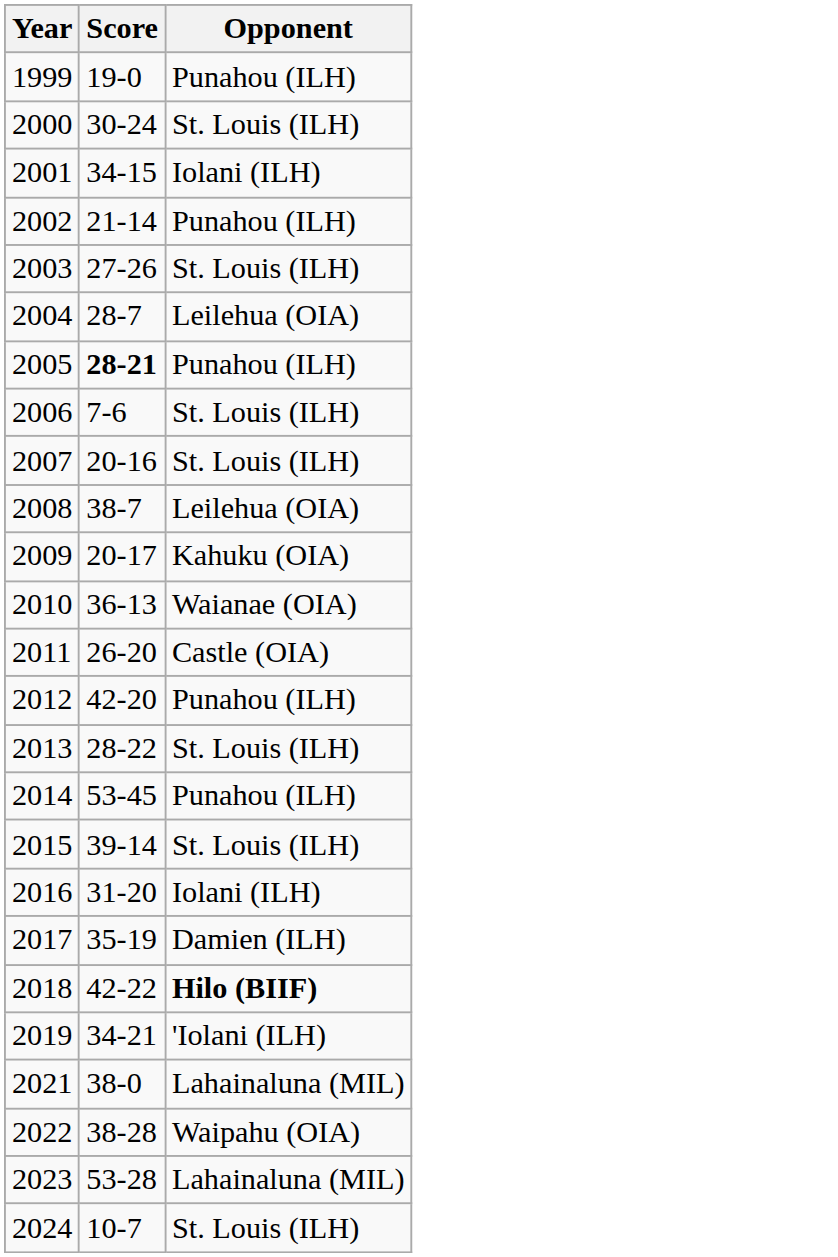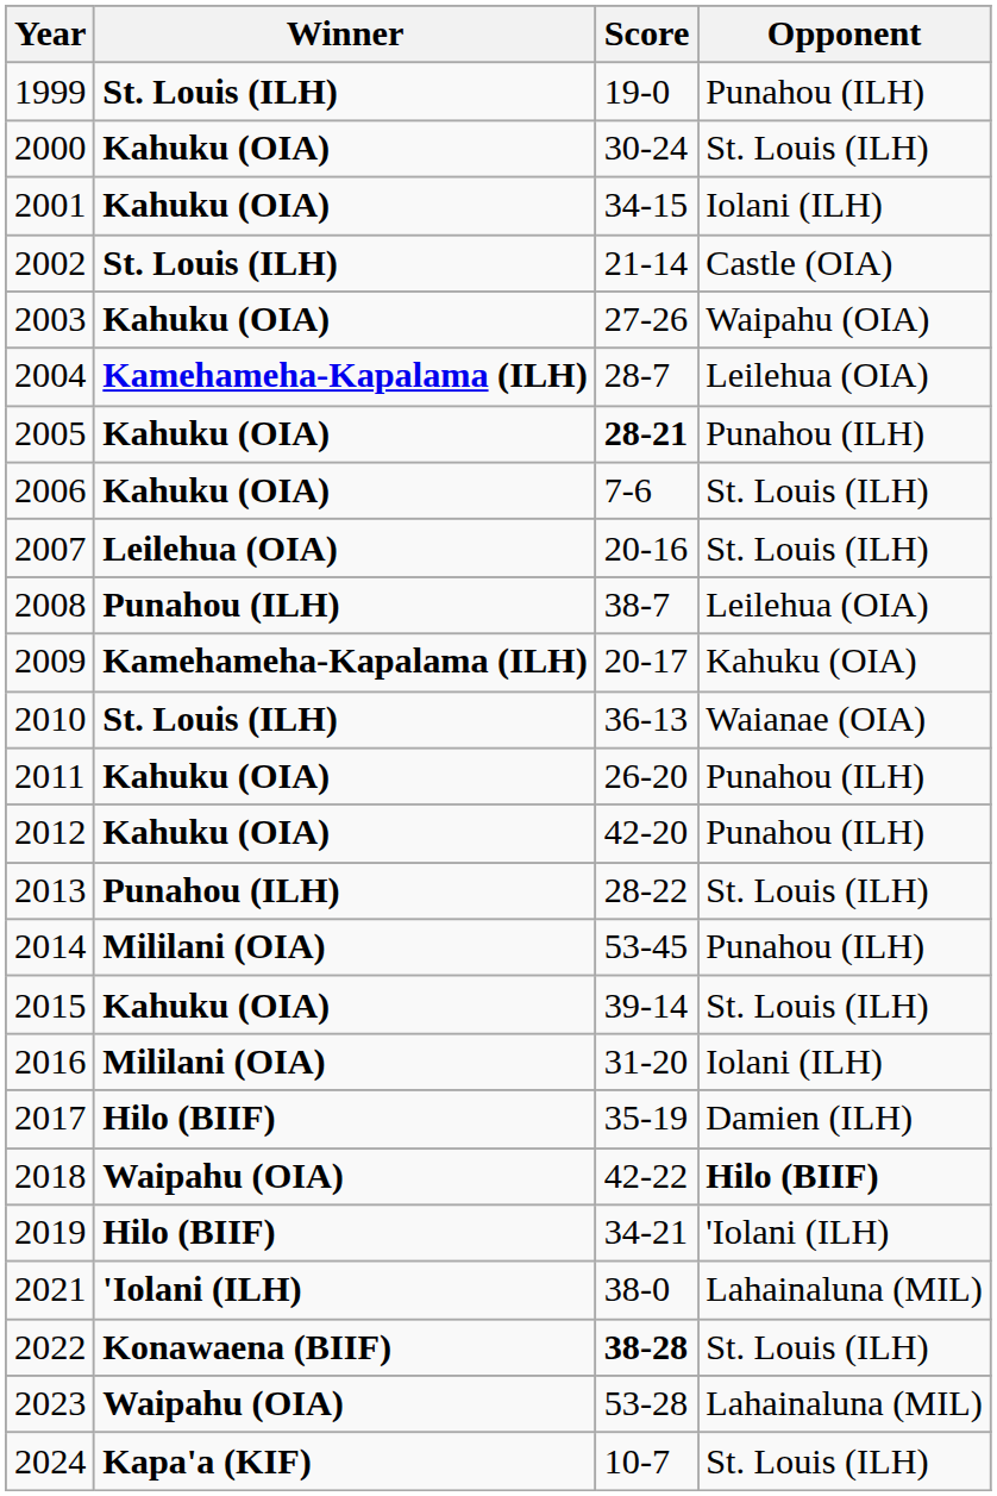 <table class="wikitable">
 <tr>
 <th>Year</th>
+<th>Winner</th>
 <th>Score</th>
 <th>Opponent</th>
 </tr>
 <tr>
 <td>1999</td>
+<td><strong>St. Louis (ILH)</strong></td>
 <td>19-0</td>
 <td>Punahou (ILH)</td>
 </tr>
 <tr>
 <td>2000</td>
+<td><strong>Kahuku (OIA)</strong></td>
 <td>30-24</td>
 <td>St. Louis (ILH)</td>
 </tr>
 <tr>
 <td>2001</td>
+<td><strong>Kahuku (OIA)</strong></td>
 <td>34-15</td>
 <td>Iolani (ILH)</td>
 </tr>
 <tr>
 <td>2002</td>
+<td><strong>St. Louis (ILH)</strong></td>
 <td>21-14</td>
-<td>Punahou (ILH)</td>
+<td>Castle (OIA)</td>
 </tr>
 <tr>
 <td>2003</td>
+<td><strong>Kahuku (OIA)</strong></td>
 <td>27-26</td>
-<td>St. Louis (ILH)</td>
+<td>Waipahu (OIA)</td>
 </tr>
 <tr>
 <td>2004</td>
+<td><strong><a href='#'>Kamehameha-Kapalama</a> (ILH)</strong></td>
 <td>28-7</td>
 <td>Leilehua (OIA)</td>
 </tr>
 <tr>
 <td>2005</td>
+<td><strong>Kahuku (OIA)</strong></td>
 <td><strong>28-21</strong></td>
 <td>Punahou (ILH)</td>
 </tr>
 <tr>
 <td>2006</td>
+<td><strong>Kahuku (OIA)</strong></td>
 <td>7-6</td>
 <td>St. Louis (ILH)</td>
 </tr>
 <tr>
 <td>2007</td>
+<td><strong>Leilehua (OIA)</strong></td>
 <td>20-16</td>
 <td>St. Louis (ILH)</td>
 </tr>
 <tr>
 <td>2008</td>
+<td><strong>Punahou (ILH)</strong></td>
 <td>38-7</td>
 <td>Leilehua (OIA)</td>
 </tr>
 <tr>
 <td>2009</td>
+<td><strong>Kamehameha-Kapalama (ILH)</strong></td>
 <td>20-17</td>
 <td>Kahuku (OIA)</td>
 </tr>
 <tr>
 <td>2010</td>
+<td><strong>St. Louis (ILH)</strong></td>
 <td>36-13</td>
 <td>Waianae (OIA)</td>
 </tr>
 <tr>
 <td>2011</td>
+<td><strong>Kahuku (OIA)</strong></td>
 <td>26-20</td>
-<td>Castle (OIA)</td>
+<td>Punahou (ILH)</td>
 </tr>
 <tr>
 <td>2012</td>
+<td><strong>Kahuku (OIA)</strong></td>
 <td>42-20</td>
 <td>Punahou (ILH)</td>
 </tr>
 <tr>
 <td>2013</td>
+<td><strong>Punahou (ILH)</strong></td>
 <td>28-22</td>
 <td>St. Louis (ILH)</td>
 </tr>
 <tr>
 <td>2014</td>
+<td><strong>Mililani (OIA)</strong></td>
 <td>53-45</td>
 <td>Punahou (ILH)</td>
 </tr>
 <tr>
 <td>2015</td>
+<td><strong>Kahuku (OIA)</strong></td>
 <td>39-14</td>
 <td>St. Louis (ILH)</td>
 </tr>
 <tr>
 <td>2016</td>
+<td><strong>Mililani (OIA)</strong></td>
 <td>31-20</td>
 <td>Iolani (ILH)</td>
 </tr>
 <tr>
 <td>2017</td>
+<td><strong>Hilo (BIIF)</strong></td>
 <td>35-19</td>
 <td>Damien (ILH)</td>
 </tr>
 <tr>
 <td>2018</td>
+<td><strong>Waipahu (OIA)</strong></td>
 <td>42-22</td>
 <td><strong>Hilo (BIIF)</strong></td>
 </tr>
 <tr>
 <td>2019</td>
+<td><strong>Hilo (BIIF)</strong></td>
 <td>34-21</td>
 <td>'Iolani (ILH)</td>
 </tr>
 <tr>
 <td>2021</td>
+<td><strong>'Iolani (ILH)</strong></td>
 <td>38-0</td>
 <td>Lahainaluna (MIL)</td>
 </tr>
 <tr>
 <td>2022</td>
-<td>38-28</td>
-<td>Waipahu (OIA)</td>
+<td><strong>Konawaena (BIIF)</strong></td>
+<td><strong>38-28</strong></td>
+<td>St. Louis (ILH)</td>
 </tr>
 <tr>
 <td>2023</td>
+<td><strong>Waipahu (OIA)</strong></td>
 <td>53-28</td>
 <td>Lahainaluna (MIL)</td>
 </tr>
 <tr>
 <td>2024</td>
+<td><strong>Kapa'a (KIF)</strong></td>
 <td>10-7</td>
 <td>St. Louis (ILH)</td>
 </tr>
 </table>
